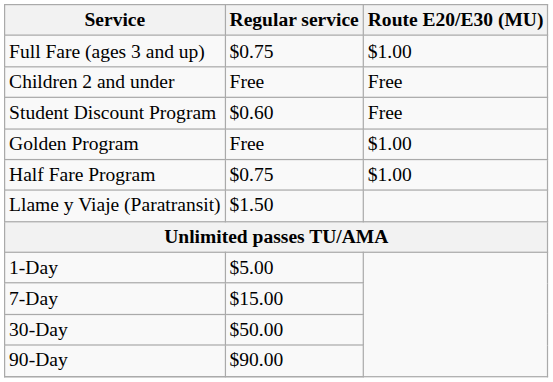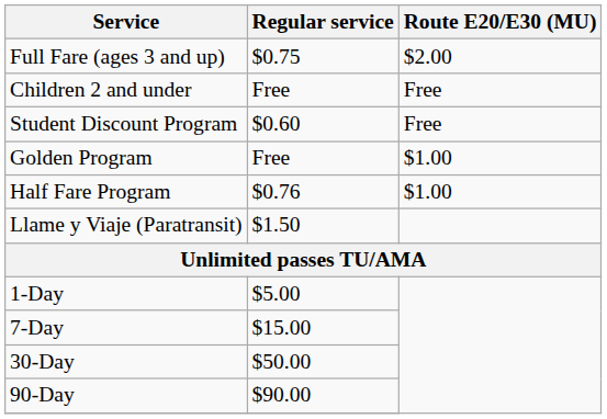 <table class="wikitable">
 <tr>
 <th>Service</th>
 <th>Regular service</th>
 <th>Route E20/E30 (MU)</th>
 </tr>
 <tr>
 <td>Full Fare (ages 3 and up)</td>
 <td>$0.75</td>
-<td>$1.00</td>
+<td>$2.00</td>
 </tr>
 <tr>
 <td>Children 2 and under</td>
 <td>Free</td>
 <td>Free</td>
 </tr>
 <tr>
 <td>Student Discount Program</td>
 <td>$0.60</td>
 <td>Free</td>
 </tr>
 <tr>
 <td>Golden Program</td>
 <td>Free</td>
 <td>$1.00</td>
 </tr>
 <tr>
 <td>Half Fare Program</td>
-<td>$0.75</td>
+<td>$0.76</td>
 <td>$1.00</td>
 </tr>
 <tr>
 <td>Llame y Viaje (Paratransit)</td>
 <td>$1.50</td>
 <td></td>
 </tr>
 <tr>
 <th colspan=3>Unlimited passes TU/AMA</th>
 </tr>
 <tr>
 <td>1-Day</td>
 <td>$5.00</td>
 </tr>
 <tr>
 <td>7-Day</td>
 <td>$15.00</td>
 </tr>
 <tr>
 <td>30-Day</td>
 <td>$50.00</td>
 </tr>
 <tr>
 <td>90-Day</td>
 <td>$90.00</td>
 </tr>
 <tr>
 </tr>
 </table>
